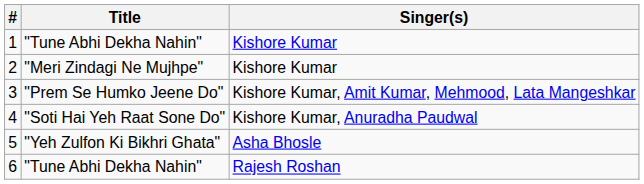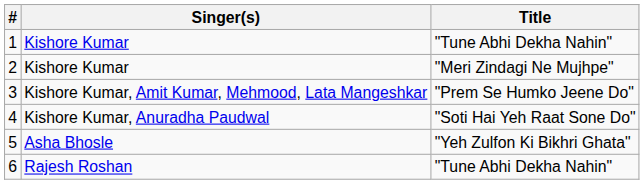 <table class="wikitable" style="font-size:95%;">
 <tr>
 <th>#</th>
+<th>Singer(s)</th>
 <th>Title</th>
-<th>Singer(s)</th>
 </tr>
 <tr>
 <td>1</td>
+<td><a href='#'>Kishore Kumar</a></td>
 <td>"Tune Abhi Dekha Nahin"</td>
-<td><a href='#'>Kishore Kumar</a></td>
 </tr>
 <tr>
 <td>2</td>
+<td>Kishore Kumar</td>
 <td>"Meri Zindagi Ne Mujhpe"</td>
-<td>Kishore Kumar</td>
 </tr>
 <tr>
 <td>3</td>
+<td>Kishore Kumar, <a href='#'>Amit Kumar</a>, <a href='#'>Mehmood</a>, <a href='#'>Lata Mangeshkar</a></td>
 <td>"Prem Se Humko Jeene Do"</td>
-<td>Kishore Kumar, <a href='#'>Amit Kumar</a>, <a href='#'>Mehmood</a>, <a href='#'>Lata Mangeshkar</a></td>
 </tr>
 <tr>
 <td>4</td>
+<td>Kishore Kumar, <a href='#'>Anuradha Paudwal</a></td>
 <td>"Soti Hai Yeh Raat Sone Do"</td>
-<td>Kishore Kumar, <a href='#'>Anuradha Paudwal</a></td>
 </tr>
 <tr>
 <td>5</td>
+<td><a href='#'>Asha Bhosle</a></td>
 <td>"Yeh Zulfon Ki Bikhri Ghata"</td>
-<td><a href='#'>Asha Bhosle</a></td>
 </tr>
 <tr>
 <td>6</td>
+<td><a href='#'>Rajesh Roshan</a></td>
 <td>"Tune Abhi Dekha Nahin"</td>
-<td><a href='#'>Rajesh Roshan</a></td>
 </tr>
 </table>
